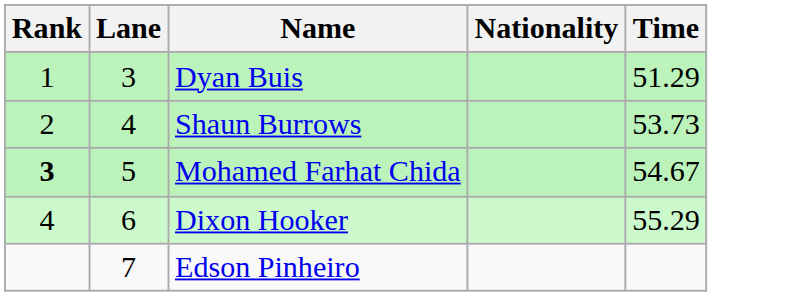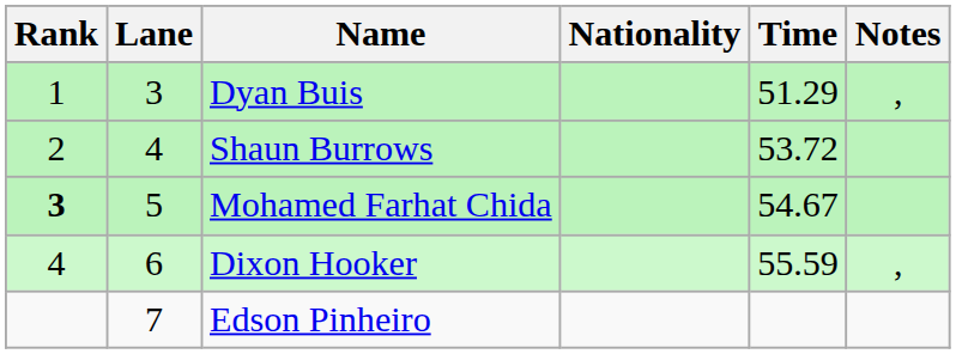 <table class="wikitable sortable" style="text-align:center">
 <tr>
 <th>Rank</th>
 <th>Lane</th>
 <th>Name</th>
 <th>Nationality</th>
 <th>Time</th>
+<th>Notes</th>
 </tr>
 <tr bgcolor=bbf3bb>
 <td>1</td>
 <td>3</td>
 <td align="left"><a href='#'>Dyan Buis</a></td>
 <td align="left"></td>
 <td>51.29</td>
+<td>, </td>
 </tr>
 <tr bgcolor=bbf3bb>
 <td>2</td>
 <td>4</td>
 <td align="left"><a href='#'>Shaun Burrows</a></td>
 <td align="left"></td>
-<td>53.73</td>
+<td>53.72</td>
+<td></td>
 </tr>
 <tr bgcolor=bbf3bb>
 <td><strong>3</strong></td>
 <td>5</td>
 <td align="left"><a href='#'>Mohamed Farhat Chida</a></td>
 <td align="left"></td>
 <td>54.67</td>
+<td></td>
 </tr>
 <tr bgcolor=ccf9cc>
 <td>4</td>
 <td>6</td>
 <td align="left"><a href='#'>Dixon Hooker</a></td>
 <td align="left"></td>
-<td>55.29</td>
+<td>55.59</td>
+<td>, </td>
 </tr>
 <tr>
 <td></td>
 <td>7</td>
 <td align="left"><a href='#'>Edson Pinheiro</a></td>
 <td align="left"></td>
 <td></td>
+<td></td>
 </tr>
 </table>
